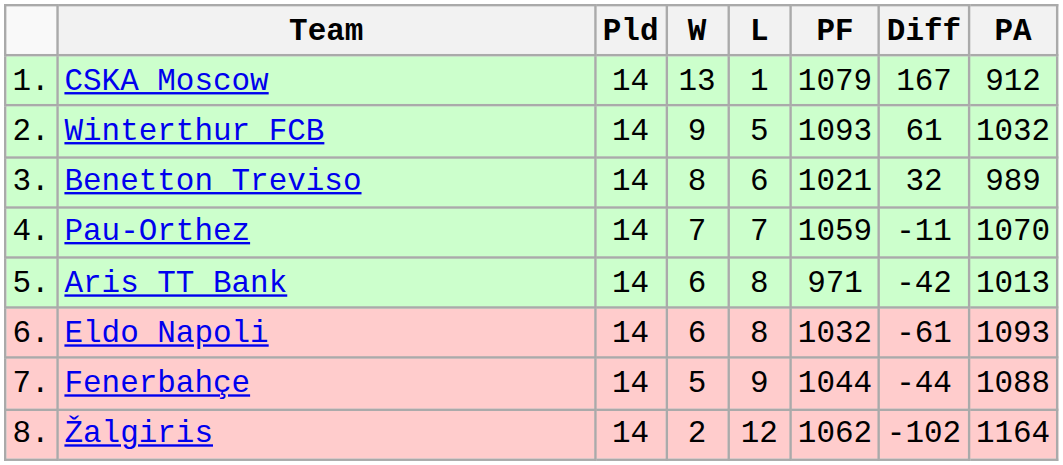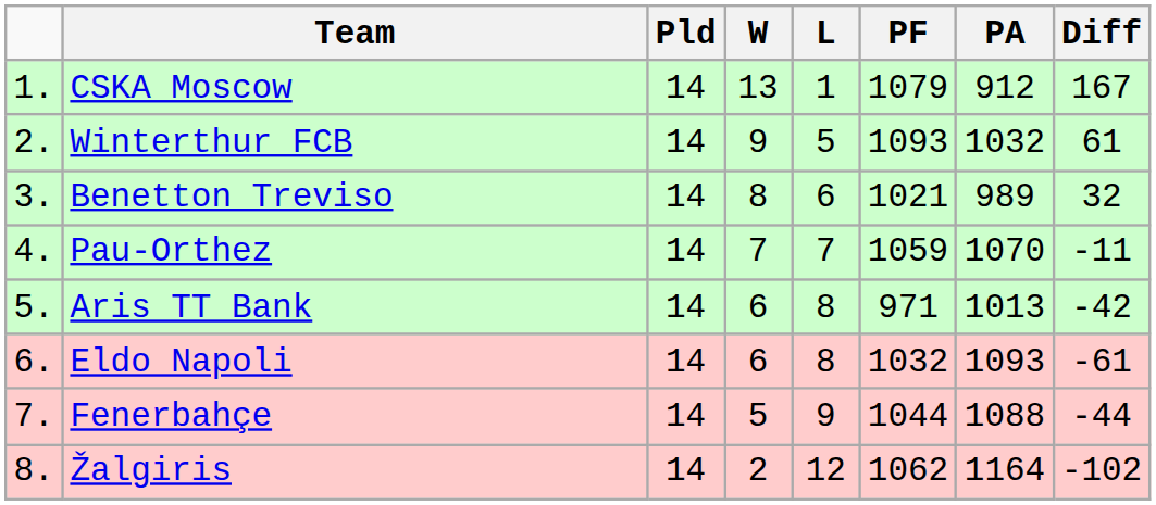 <table class=wikitable style="text-align:center">
 <tr>
 <td width=15></td>
 <th width=220>Team</th>
 <th width=20>Pld</th>
 <th width=20>W</th>
 <th width=20>L</th>
 <th width=20>PF</th>
+<th width=20>PA</th>
 <th width=30>Diff</th>
-<th width=20>PA</th>
 </tr>
 <tr bgcolor=#ccffcc>
 <td>1.</td>
 <td align=left> <a href='#'>CSKA Moscow</a></td>
 <td>14</td>
 <td>13</td>
 <td>1</td>
 <td>1079</td>
+<td>912</td>
 <td>167</td>
-<td>912</td>
 </tr>
 <tr bgcolor=#ccffcc>
 <td>2.</td>
 <td align=left> <a href='#'>Winterthur FCB</a></td>
 <td>14</td>
 <td>9</td>
 <td>5</td>
 <td>1093</td>
+<td>1032</td>
 <td>61</td>
-<td>1032</td>
 </tr>
 <tr bgcolor=#ccffcc>
 <td>3.</td>
 <td align=left> <a href='#'>Benetton Treviso</a></td>
 <td>14</td>
 <td>8</td>
 <td>6</td>
 <td>1021</td>
+<td>989</td>
 <td>32</td>
-<td>989</td>
 </tr>
 <tr bgcolor=#ccffcc>
 <td>4.</td>
 <td align=left> <a href='#'>Pau-Orthez</a></td>
 <td>14</td>
 <td>7</td>
 <td>7</td>
 <td>1059</td>
+<td>1070</td>
 <td>-11</td>
-<td>1070</td>
 </tr>
 <tr bgcolor=#ccffcc>
 <td>5.</td>
 <td align=left> <a href='#'>Aris TT Bank</a></td>
 <td>14</td>
 <td>6</td>
 <td>8</td>
 <td>971</td>
+<td>1013</td>
 <td>-42</td>
-<td>1013</td>
 </tr>
 <tr bgcolor=#ffcccc>
 <td>6.</td>
 <td align=left> <a href='#'>Eldo Napoli</a></td>
 <td>14</td>
 <td>6</td>
 <td>8</td>
 <td>1032</td>
+<td>1093</td>
 <td>-61</td>
-<td>1093</td>
 </tr>
 <tr bgcolor=#ffcccc>
 <td>7.</td>
 <td align=left> <a href='#'>Fenerbahçe</a></td>
 <td>14</td>
 <td>5</td>
 <td>9</td>
 <td>1044</td>
+<td>1088</td>
 <td>-44</td>
-<td>1088</td>
 </tr>
 <tr bgcolor=#ffcccc>
 <td>8.</td>
 <td align=left> <a href='#'>Žalgiris</a></td>
 <td>14</td>
 <td>2</td>
 <td>12</td>
 <td>1062</td>
+<td>1164</td>
 <td>-102</td>
-<td>1164</td>
 </tr>
 </table>
